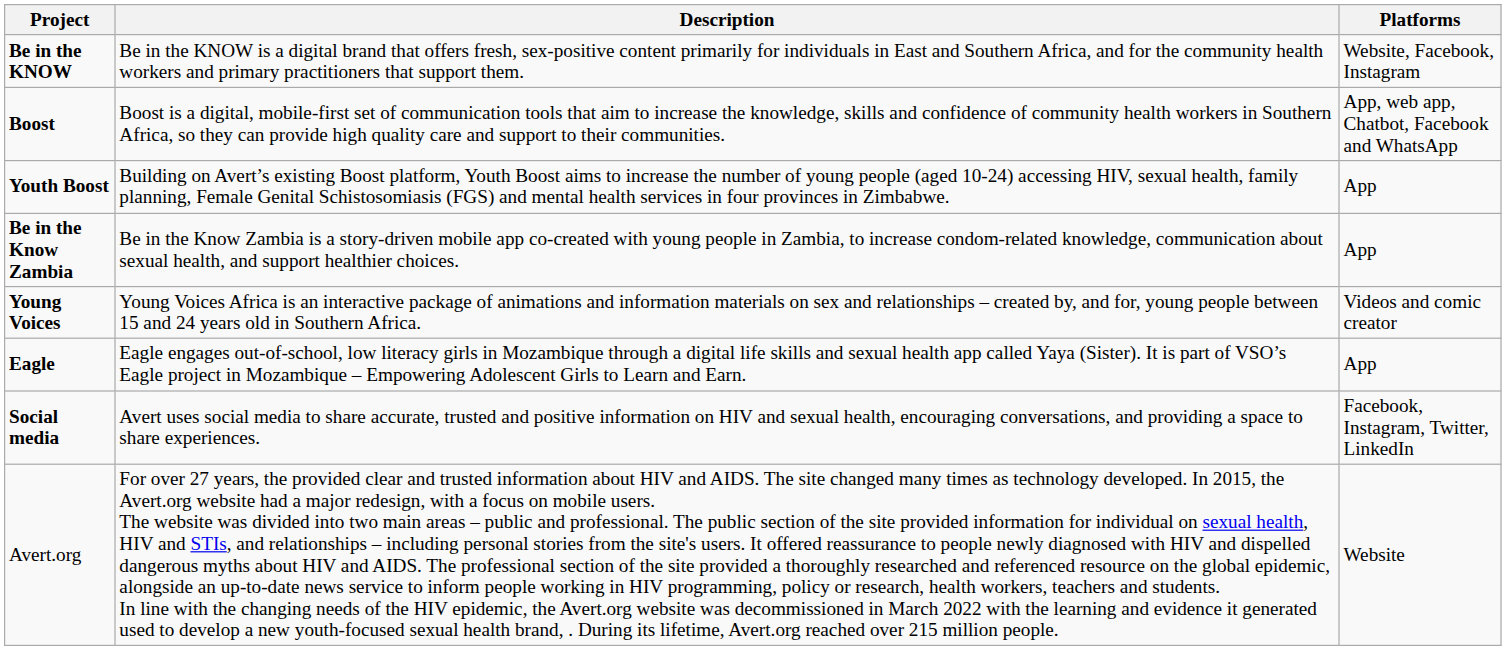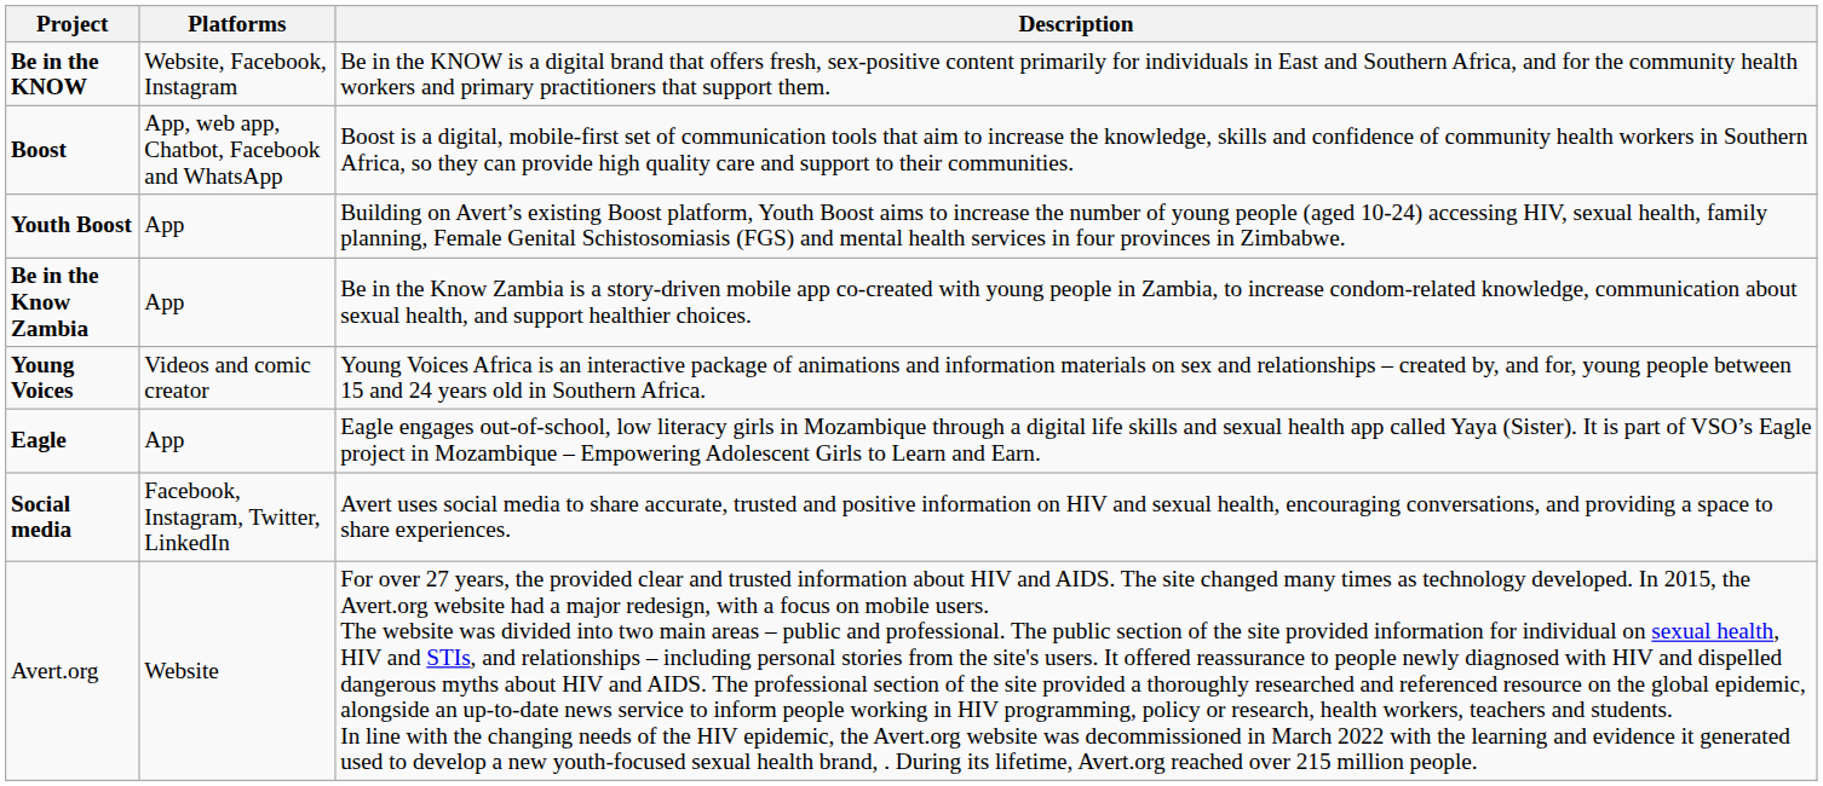 <table class="wikitable">
 <tr>
 <th>Project</th>
+<th>Platforms</th>
 <th>Description</th>
-<th>Platforms</th>
 </tr>
 <tr>
 <td><strong>Be in the KNOW</strong></td>
+<td>Website, Facebook, Instagram</td>
 <td>Be in the KNOW is a digital brand that offers fresh, sex-positive content primarily for individuals in East and Southern Africa, and for the community health workers and primary practitioners that support them.</td>
-<td>Website, Facebook, Instagram</td>
 </tr>
 <tr>
 <td><strong>Boost</strong></td>
+<td>App, web app, Chatbot, Facebook and WhatsApp</td>
 <td>Boost is a digital, mobile-first set of communication tools that aim to increase the knowledge, skills and confidence of community health workers in Southern Africa, so they can provide high quality care and support to their communities.</td>
-<td>App, web app, Chatbot, Facebook and WhatsApp</td>
 </tr>
 <tr>
 <td><strong>Youth Boost</strong></td>
+<td>App</td>
 <td>Building on Avert’s existing Boost platform, Youth Boost aims to increase the number of young people (aged 10-24) accessing HIV, sexual health, family planning, Female Genital Schistosomiasis (FGS) and mental health services in four provinces in Zimbabwe.</td>
-<td>App</td>
 </tr>
 <tr>
 <td><strong>Be in the Know Zambia</strong></td>
+<td>App</td>
 <td>Be in the Know Zambia is a story-driven mobile app co-created with young people in Zambia, to increase condom-related knowledge, communication about sexual health, and support healthier choices.</td>
-<td>App</td>
 </tr>
 <tr>
 <td><strong>Young Voices</strong></td>
+<td>Videos and comic creator</td>
 <td>Young Voices Africa is an interactive package of animations and information materials on sex and relationships – created by, and for, young people between 15 and 24 years old in Southern Africa.</td>
-<td>Videos and comic creator</td>
 </tr>
 <tr>
 <td><strong>Eagle</strong></td>
+<td>App</td>
 <td>Eagle engages out-of-school, low literacy girls in Mozambique through a digital life skills and sexual health app called Yaya (Sister). It is part of VSO’s Eagle project in Mozambique – Empowering Adolescent Girls to Learn and Earn.</td>
-<td>App</td>
 </tr>
 <tr>
 <td><strong>Social media</strong></td>
+<td>Facebook, Instagram, Twitter, LinkedIn</td>
 <td>Avert uses social media to share accurate, trusted and positive information on HIV and sexual health, encouraging conversations, and providing a space to share experiences.</td>
-<td>Facebook, Instagram, Twitter, LinkedIn</td>
 </tr>
 <tr>
 <td>Avert.org</td>
+<td>Website</td>
 <td>For over 27 years, the  provided clear and trusted information about HIV and AIDS. The site changed many times as technology developed. In 2015, the Avert.org website had a major redesign, with a focus on mobile users.<br>The website was divided into two main areas – public and professional. The public section of the site provided information for individual on <a href='#'>sexual health</a>, HIV and <a href='#'>STIs</a>, and relationships – including personal stories from the site's users. It offered reassurance to people newly diagnosed with HIV and dispelled dangerous myths about HIV and AIDS. The professional section of the site provided a thoroughly researched and referenced resource on the global epidemic, alongside an up-to-date news service to inform people working in HIV programming, policy or research, health workers, teachers and students.<br>In line with the changing needs of the HIV epidemic, the Avert.org website was decommissioned in March 2022 with the learning and evidence it generated used to develop a new youth-focused sexual health brand, . During its lifetime, Avert.org reached over 215 million people.</td>
-<td>Website</td>
 </tr>
 </table>
